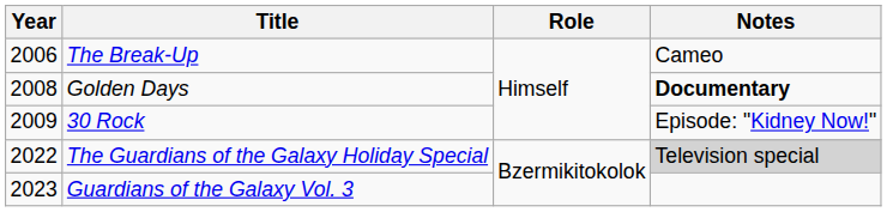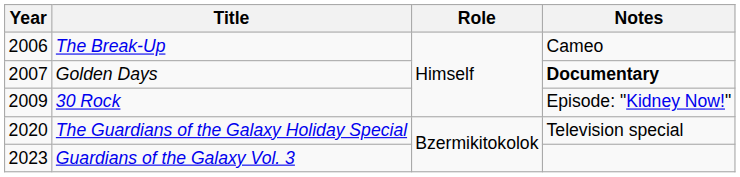 <table class="wikitable">
 <tr>
 <th>Year</th>
 <th>Title</th>
 <th>Role</th>
 <th>Notes</th>
 </tr>
 <tr>
 <td>2006</td>
 <td><em><a href='#'>The Break-Up</a></em></td>
 <td rowspan="3">Himself</td>
 <td>Cameo</td>
 </tr>
 <tr>
-<td>2008</td>
+<td>2007</td>
 <td><em>Golden Days</em></td>
 <td><strong>Documentary</strong></td>
 </tr>
 <tr>
 <td>2009</td>
 <td><em><a href='#'>30 Rock</a></em></td>
 <td>Episode: "<a href='#'>Kidney Now!</a>"</td>
 </tr>
 <tr>
-<td>2022</td>
+<td>2020</td>
 <td><em><a href='#'>The Guardians of the Galaxy Holiday Special</a></em></td>
 <td rowspan="2">Bzermikitokolok</td>
-<td style="background: lightgrey;">Television special</td>
+<td>Television special</td>
 </tr>
 <tr>
 <td>2023</td>
 <td><em><a href='#'>Guardians of the Galaxy Vol. 3</a></em></td>
 <td></td>
 </tr>
 </table>
